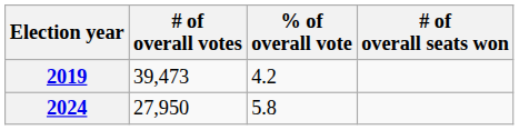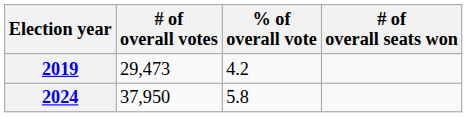 <table class=wikitable>
 <tr>
 <th>Election year</th>
 <th># of<br>overall votes</th>
 <th>% of<br>overall vote</th>
 <th># of<br>overall seats won</th>
 </tr>
 <tr>
 <th><a href='#'>2019</a></th>
-<td>39,473</td>
+<td>29,473</td>
 <td>4.2</td>
 <td></td>
 </tr>
 <tr>
 <th><a href='#'>2024</a></th>
-<td>27,950</td>
+<td>37,950</td>
 <td>5.8</td>
 <td></td>
 </tr>
 </table>
